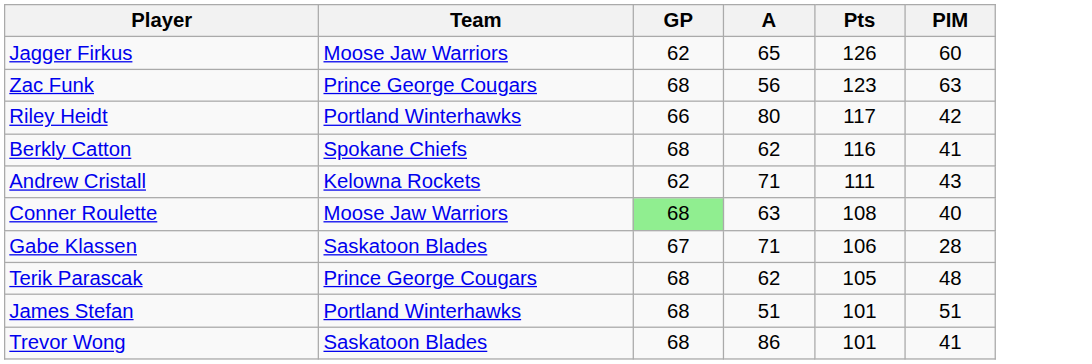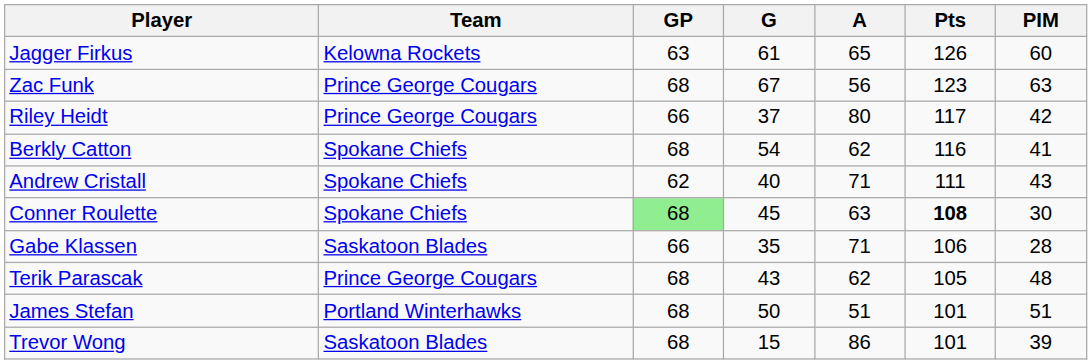 <table class="wikitable sortable" style="text-align: center">
 <tr>
 <th class="unsortable" align=center bgcolor=#F2F2F2 style="width: 15em"><strong>Player</strong></th>
 <th style="width: 15em">Team</th>
 <th style="width: 4em">GP</th>
+<th style="width: 4em">G</th>
 <th style="width: 4em">A</th>
 <th style="width: 4em">Pts</th>
 <th style="width: 4em">PIM</th>
 </tr>
 <tr>
 <td align=left><a href='#'>Jagger Firkus</a></td>
-<td align=left><a href='#'>Moose Jaw Warriors</a></td>
-<td>62</td>
+<td align=left><a href='#'>Kelowna Rockets</a></td>
+<td>63</td>
+<td>61</td>
 <td>65</td>
 <td>126</td>
 <td>60</td>
 </tr>
 <tr>
 <td align=left><a href='#'>Zac Funk</a></td>
 <td align=left><a href='#'>Prince George Cougars</a></td>
 <td>68</td>
+<td>67</td>
 <td>56</td>
 <td>123</td>
 <td>63</td>
 </tr>
 <tr>
 <td align=left><a href='#'>Riley Heidt</a></td>
-<td align=left><a href='#'>Portland Winterhawks</a></td>
+<td align=left><a href='#'>Prince George Cougars</a></td>
 <td>66</td>
+<td>37</td>
 <td>80</td>
 <td>117</td>
 <td>42</td>
 </tr>
 <tr>
 <td align=left><a href='#'>Berkly Catton</a></td>
 <td align=left><a href='#'>Spokane Chiefs</a></td>
 <td>68</td>
+<td>54</td>
 <td>62</td>
 <td>116</td>
 <td>41</td>
 </tr>
 <tr>
 <td align=left><a href='#'>Andrew Cristall</a></td>
-<td align=left><a href='#'>Kelowna Rockets</a></td>
+<td align=left><a href='#'>Spokane Chiefs</a></td>
 <td>62</td>
+<td>40</td>
 <td>71</td>
 <td>111</td>
 <td>43</td>
 </tr>
 <tr>
 <td align=left><a href='#'>Conner Roulette</a></td>
-<td align=left><a href='#'>Moose Jaw Warriors</a></td>
+<td align=left><a href='#'>Spokane Chiefs</a></td>
 <td style="background: lightgreen;">68</td>
+<td>45</td>
 <td>63</td>
-<td>108</td>
-<td>40</td>
+<td><strong>108</strong></td>
+<td>30</td>
 </tr>
 <tr>
 <td align=left><a href='#'>Gabe Klassen</a></td>
 <td align=left><a href='#'>Saskatoon Blades</a></td>
-<td>67</td>
+<td>66</td>
+<td>35</td>
 <td>71</td>
 <td>106</td>
 <td>28</td>
 </tr>
 <tr>
 <td align=left><a href='#'>Terik Parascak</a></td>
 <td align=left><a href='#'>Prince George Cougars</a></td>
 <td>68</td>
+<td>43</td>
 <td>62</td>
 <td>105</td>
 <td>48</td>
 </tr>
 <tr>
 <td align=left><a href='#'>James Stefan</a></td>
 <td align=left><a href='#'>Portland Winterhawks</a></td>
 <td>68</td>
+<td>50</td>
 <td>51</td>
 <td>101</td>
 <td>51</td>
 </tr>
 <tr>
 <td align=left><a href='#'>Trevor Wong</a></td>
 <td align=left><a href='#'>Saskatoon Blades</a></td>
 <td>68</td>
+<td>15</td>
 <td>86</td>
 <td>101</td>
-<td>41</td>
+<td>39</td>
 </tr>
 </table>
